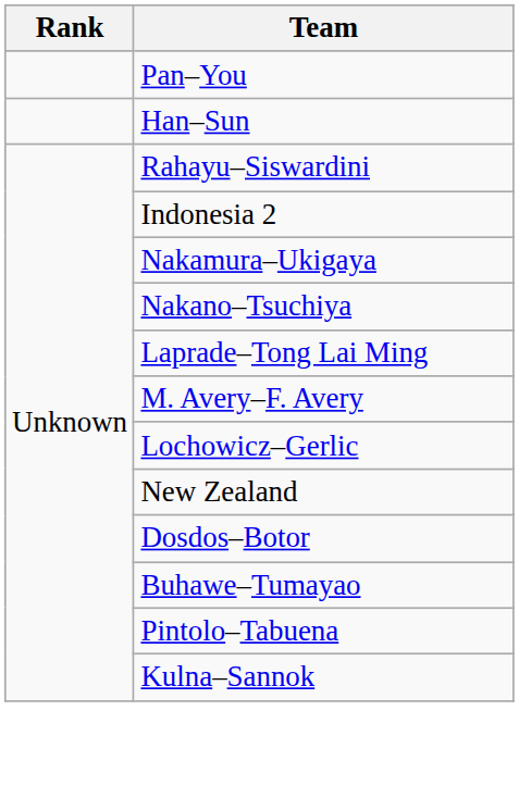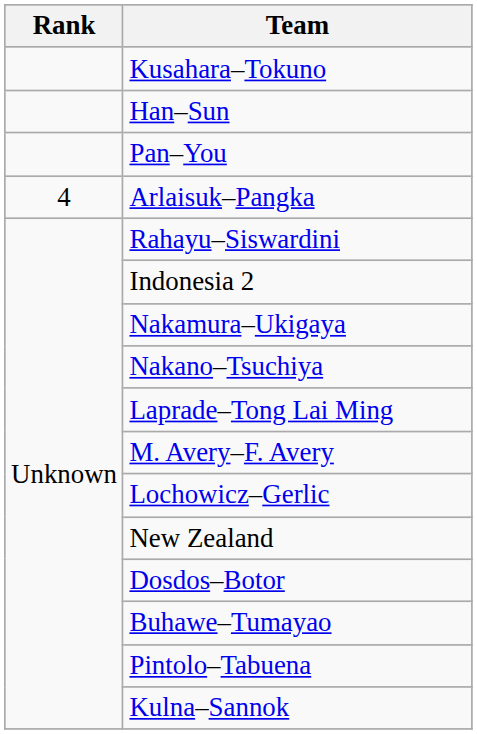 <table class="wikitable" style="text-align: center;">
 <tr>
 <th width=40>Rank</th>
 <th width=200>Team</th>
 </tr>
 <tr>
 <td></td>
-<td align="left"> <a href='#'>Pan</a>–<a href='#'>You</a></td>
+<td align="left"> <a href='#'>Kusahara</a>–<a href='#'>Tokuno</a></td>
 </tr>
 <tr>
 <td></td>
 <td align="left"> <a href='#'>Han</a>–<a href='#'>Sun</a></td>
+</tr>
+<tr>
+<td></td>
+<td align="left"> <a href='#'>Pan</a>–<a href='#'>You</a></td>
+</tr>
+<tr>
+<td>4</td>
+<td align="left"> <a href='#'>Arlaisuk</a>–<a href='#'>Pangka</a></td>
 </tr>
 <tr>
 <td rowspan=12>Unknown</td>
 <td align="left"> <a href='#'>Rahayu</a>–<a href='#'>Siswardini</a></td>
 </tr>
 <tr>
 <td align="left"> Indonesia 2</td>
 </tr>
 <tr>
 <td align="left"> <a href='#'>Nakamura</a>–<a href='#'>Ukigaya</a></td>
 </tr>
 <tr>
 <td align="left"> <a href='#'>Nakano</a>–<a href='#'>Tsuchiya</a></td>
 </tr>
 <tr>
 <td align="left"> <a href='#'>Laprade</a>–<a href='#'>Tong Lai Ming</a></td>
 </tr>
 <tr>
 <td align="left"> <a href='#'>M. Avery</a>–<a href='#'>F. Avery</a></td>
 </tr>
 <tr>
 <td align="left"> <a href='#'>Lochowicz</a>–<a href='#'>Gerlic</a></td>
 </tr>
 <tr>
 <td align="left"> New Zealand</td>
 </tr>
 <tr>
 <td align="left"> <a href='#'>Dosdos</a>–<a href='#'>Botor</a></td>
 </tr>
 <tr>
 <td align="left"> <a href='#'>Buhawe</a>–<a href='#'>Tumayao</a></td>
 </tr>
 <tr>
 <td align="left"> <a href='#'>Pintolo</a>–<a href='#'>Tabuena</a></td>
 </tr>
 <tr>
 <td align="left"> <a href='#'>Kulna</a>–<a href='#'>Sannok</a></td>
 </tr>
 </table>
